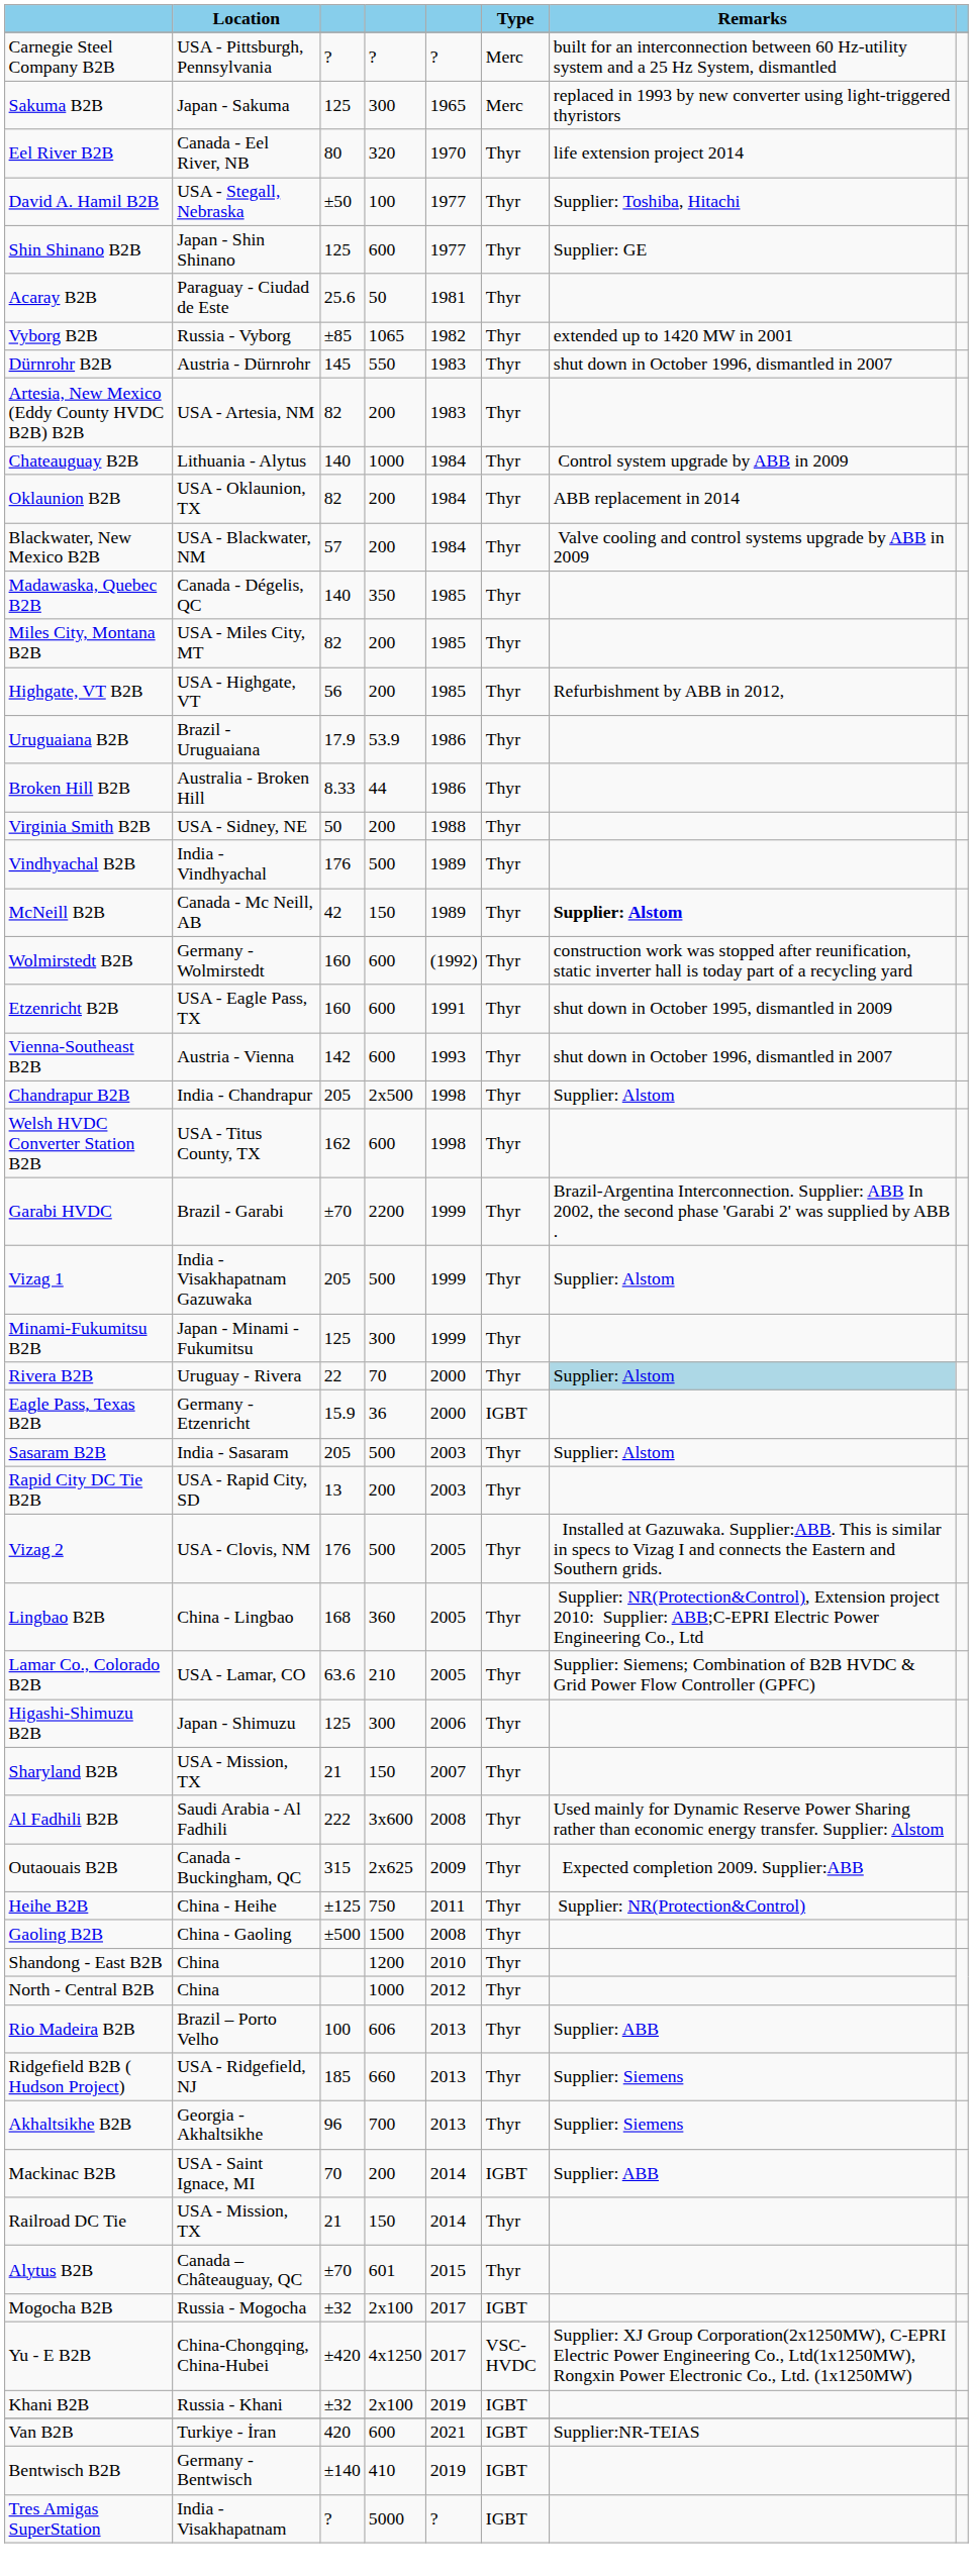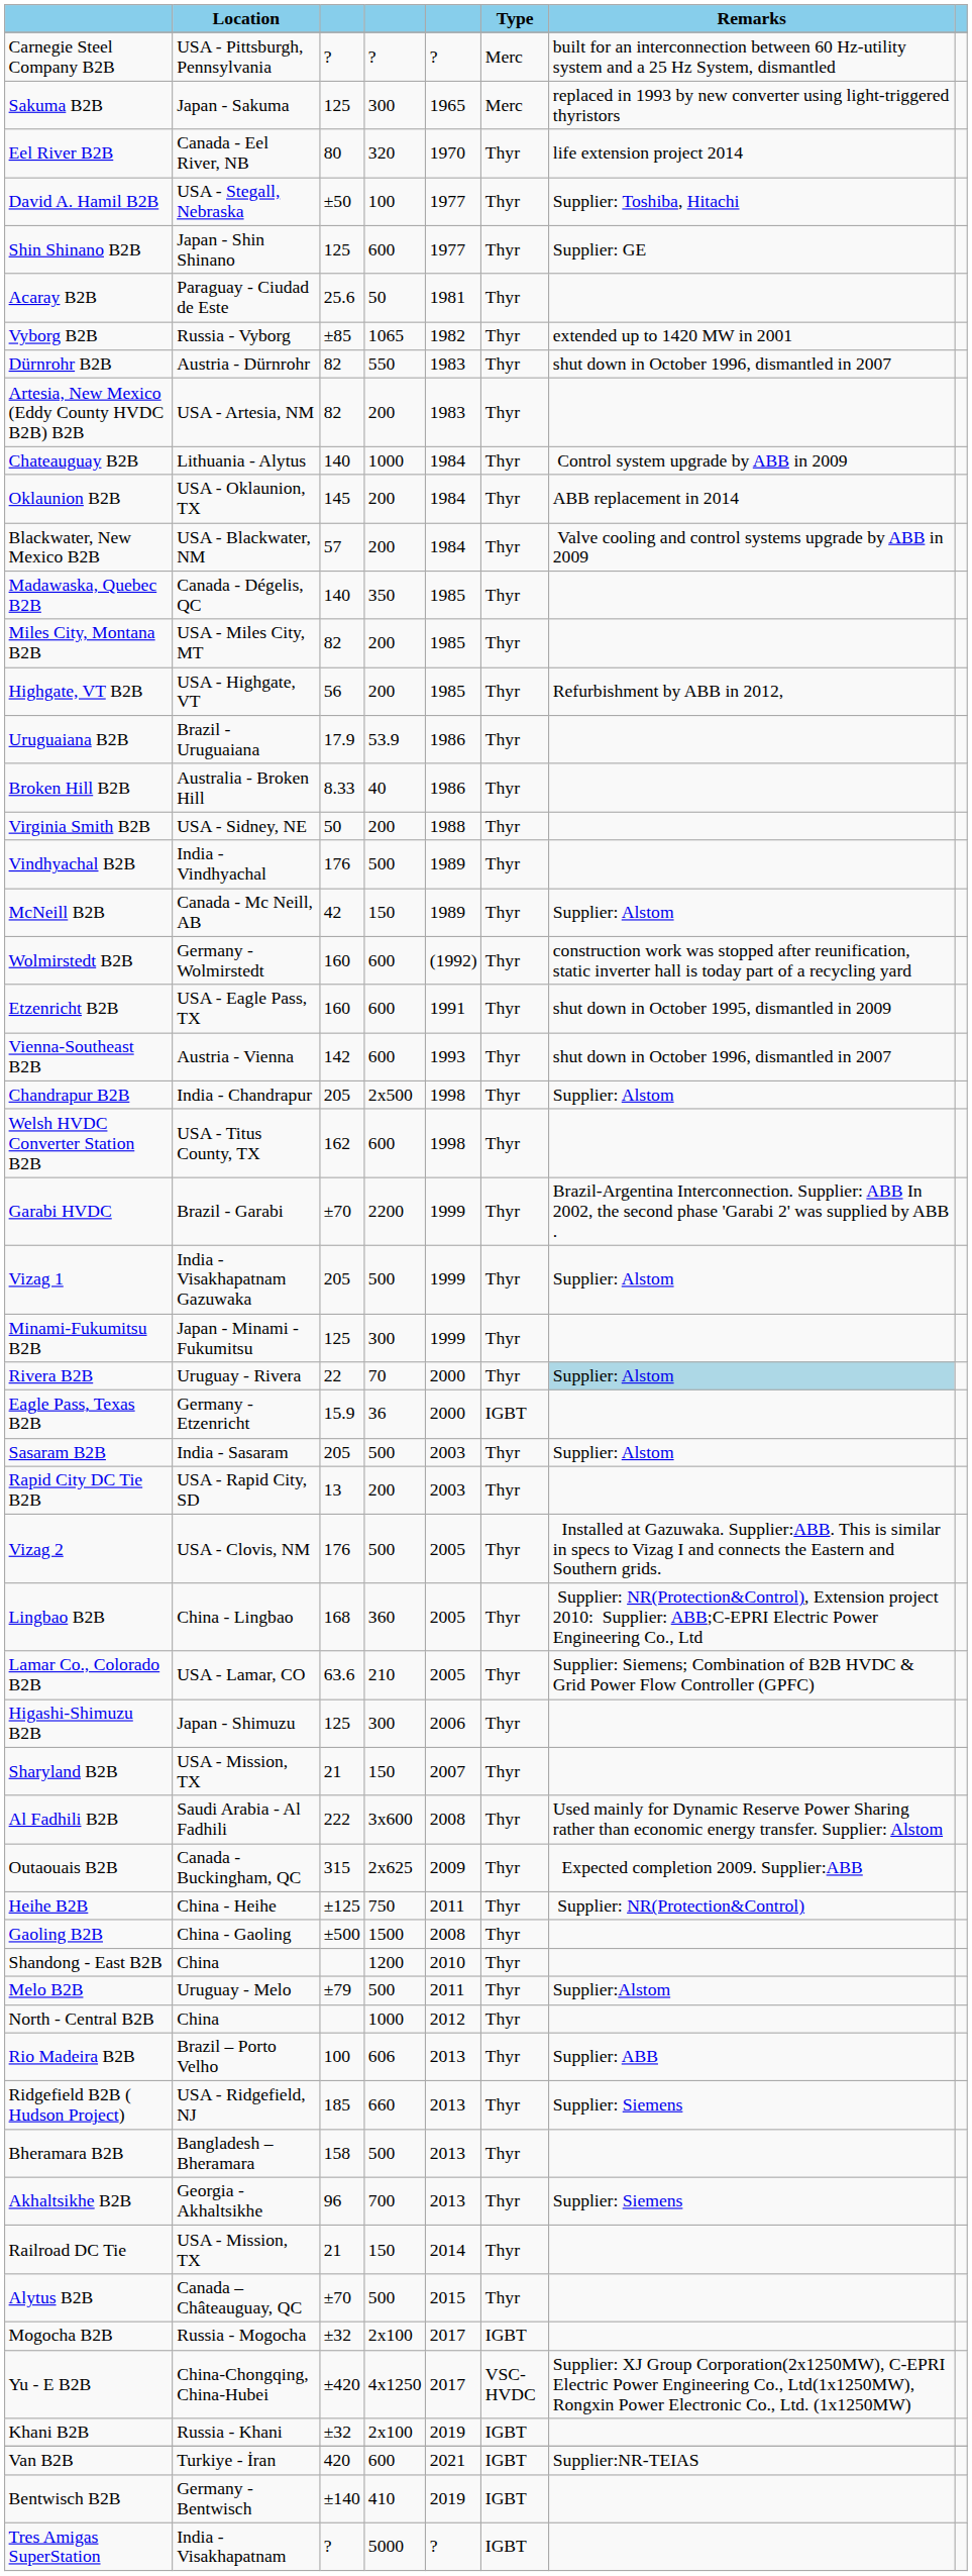 <table class="wikitable sortable">
 <tr>
 <th style="background-color: #87CEEB"><br></th>
 <th style="background-color: #87CEEB">Location <br></th>
 <th style="background-color: #87CEEB" data-sort-type="number"><br></th>
 <th style="background-color: #87CEEB"><br></th>
 <th style="background-color: #87CEEB"><br></th>
 <th style="background-color: #87CEEB">Type<br></th>
 <th style="background-color: #87CEEB" class="unsortable">Remarks<br></th>
 <th style="background-color: #87CEEB" class="unsortable"><br></th>
 </tr>
 <tr>
 </tr>
 <tr>
 </tr>
 <tr>
 <td>Carnegie Steel Company B2B</td>
 <td>USA -  Pittsburgh, Pennsylvania</td>
 <td>?</td>
 <td>?</td>
 <td>?</td>
 <td>Merc</td>
 <td>built for an interconnection between 60 Hz-utility system and a 25 Hz System, dismantled</td>
 <td></td>
 </tr>
 <tr>
 <td><a href='#'>Sakuma</a> B2B</td>
 <td>Japan - Sakuma <br></td>
 <td>125</td>
 <td>300</td>
 <td>1965</td>
 <td>Merc</td>
 <td>replaced in 1993 by new converter using light-triggered thyristors</td>
 <td></td>
 </tr>
 <tr>
 <td><a href='#'>Eel River B2B</a></td>
 <td>Canada - Eel River, NB <br></td>
 <td>80</td>
 <td>320</td>
 <td>1970</td>
 <td>Thyr</td>
 <td>life extension project 2014 </td>
 <td></td>
 </tr>
 <tr>
 <td><a href='#'>David A. Hamil B2B</a></td>
 <td>USA - <a href='#'>Stegall, Nebraska</a> <br></td>
 <td>±50</td>
 <td>100</td>
 <td>1977</td>
 <td>Thyr</td>
 <td>Supplier: <a href='#'>Toshiba</a>, <a href='#'>Hitachi</a></td>
 <td> </td>
 </tr>
 <tr>
 <td><a href='#'>Shin Shinano</a> B2B</td>
 <td>Japan - Shin Shinano <br></td>
 <td>125</td>
 <td>600</td>
 <td>1977</td>
 <td>Thyr</td>
 <td>Supplier: GE</td>
 <td></td>
 </tr>
 <tr>
 <td><a href='#'>Acaray</a> B2B</td>
 <td>Paraguay - Ciudad de Este <br></td>
 <td>25.6</td>
 <td>50</td>
 <td>1981</td>
 <td>Thyr</td>
 <td> </td>
 <td></td>
 </tr>
 <tr>
 <td><a href='#'>Vyborg</a> B2B</td>
 <td>Russia - Vyborg <br></td>
 <td>±85</td>
 <td>1065</td>
 <td>1982</td>
 <td>Thyr</td>
 <td>extended up to 1420 MW in 2001</td>
 <td></td>
 </tr>
 <tr>
 <td><a href='#'>Dürnrohr</a> B2B</td>
 <td>Austria - Dürnrohr <br></td>
-<td>145</td>
+<td>82</td>
 <td>550</td>
 <td>1983</td>
 <td>Thyr</td>
 <td>shut down in October 1996, dismantled in 2007</td>
 <td></td>
 </tr>
 <tr>
 <td><a href='#'>Artesia, New Mexico</a> (Eddy County HVDC B2B) B2B</td>
 <td>USA - Artesia, NM <br></td>
 <td>82</td>
 <td>200</td>
 <td>1983</td>
 <td>Thyr</td>
 <td> </td>
 <td></td>
 </tr>
 <tr>
 <td><a href='#'>Chateauguay</a> B2B</td>
 <td>Lithuania - Alytus <br></td>
 <td>140</td>
 <td>1000</td>
 <td>1984</td>
 <td>Thyr</td>
 <td> Control system upgrade by <a href='#'>ABB</a> in 2009</td>
 <td></td>
 </tr>
 <tr>
 <td><a href='#'>Oklaunion</a> B2B</td>
 <td>USA - Oklaunion, TX <br></td>
-<td>82</td>
+<td>145</td>
 <td>200</td>
 <td>1984</td>
 <td>Thyr</td>
 <td>ABB replacement in 2014</td>
 <td><br> </td>
 </tr>
 <tr>
 <td>Blackwater, New Mexico B2B</td>
 <td>USA - Blackwater, NM <br></td>
 <td>57</td>
 <td>200</td>
 <td>1984</td>
 <td>Thyr</td>
 <td> Valve cooling and control systems upgrade by <a href='#'>ABB</a> in 2009</td>
 <td></td>
 </tr>
 <tr>
 <td><a href='#'>Madawaska, Quebec B2B</a></td>
 <td>Canada - Dégelis, QC <br></td>
 <td>140</td>
 <td>350</td>
 <td>1985</td>
 <td>Thyr</td>
 <td> </td>
 <td></td>
 </tr>
 <tr>
 <td><a href='#'>Miles City, Montana</a> B2B</td>
 <td>USA - Miles City, MT <br></td>
 <td>82</td>
 <td>200</td>
 <td>1985</td>
 <td>Thyr</td>
 <td> </td>
 <td></td>
 </tr>
 <tr>
 <td><a href='#'>Highgate, VT</a> B2B</td>
 <td>USA - Highgate, VT <br></td>
 <td>56</td>
 <td>200</td>
 <td>1985</td>
 <td>Thyr</td>
 <td>Refurbishment by ABB in 2012,</td>
 <td> </td>
 </tr>
 <tr>
 <td><a href='#'>Uruguaiana</a> B2B</td>
 <td>Brazil - Uruguaiana <br></td>
 <td>17.9</td>
 <td>53.9</td>
 <td>1986</td>
 <td>Thyr</td>
 <td></td>
 <td> </td>
 </tr>
 <tr>
 <td><a href='#'>Broken Hill</a> B2B</td>
 <td>Australia - Broken Hill <br></td>
 <td>8.33</td>
-<td>44</td>
+<td>40</td>
 <td>1986</td>
 <td>Thyr</td>
 <td> </td>
 <td></td>
 </tr>
 <tr>
 <td><a href='#'>Virginia Smith</a> B2B</td>
 <td>USA - Sidney, NE <br></td>
 <td>50</td>
 <td>200</td>
 <td>1988</td>
 <td>Thyr</td>
 <td> </td>
 <td></td>
 </tr>
 <tr>
 <td><a href='#'>Vindhyachal</a> B2B</td>
 <td>India - Vindhyachal <br></td>
 <td>176</td>
 <td>500</td>
 <td>1989</td>
 <td>Thyr</td>
 <td> </td>
 <td></td>
 </tr>
 <tr>
 <td><a href='#'>McNeill</a> B2B</td>
 <td>Canada - Mc Neill, AB <br></td>
 <td>42</td>
 <td>150</td>
 <td>1989</td>
 <td>Thyr</td>
-<td><strong>Supplier: <a href='#'>Alstom</a></strong></td>
+<td>Supplier: <a href='#'>Alstom</a></td>
 <td></td>
 </tr>
 <tr>
 <td><a href='#'>Wolmirstedt</a> B2B</td>
 <td>Germany - Wolmirstedt <br></td>
 <td>160</td>
 <td>600</td>
 <td>(1992)</td>
 <td>Thyr</td>
 <td>construction work was stopped after reunification, static inverter hall is today part of a recycling yard</td>
 <td></td>
 </tr>
 <tr>
 <td><a href='#'>Etzenricht</a> B2B</td>
 <td>USA - Eagle Pass, TX <br></td>
 <td>160</td>
 <td>600</td>
 <td>1991</td>
 <td>Thyr</td>
 <td>shut down in October 1995, dismantled in 2009</td>
 <td></td>
 </tr>
 <tr>
 <td><a href='#'>Vienna-Southeast</a> B2B</td>
 <td>Austria - Vienna <br></td>
 <td>142</td>
 <td>600</td>
 <td>1993</td>
 <td>Thyr</td>
 <td>shut down in October 1996, dismantled in 2007</td>
 <td></td>
 </tr>
 <tr>
 <td><a href='#'>Chandrapur B2B</a></td>
 <td>India - Chandrapur <br></td>
 <td>205</td>
 <td>2x500</td>
 <td>1998</td>
 <td>Thyr</td>
 <td>Supplier: <a href='#'>Alstom</a></td>
 <td></td>
 </tr>
 <tr>
 <td><a href='#'>Welsh HVDC Converter Station</a> B2B</td>
 <td>USA - Titus County,  TX <br></td>
 <td>162</td>
 <td>600</td>
 <td>1998</td>
 <td>Thyr</td>
 <td> </td>
 <td></td>
 </tr>
 <tr>
 <td><a href='#'>Garabi HVDC</a></td>
 <td>Brazil - Garabi <br></td>
 <td>±70</td>
 <td>2200</td>
 <td>1999</td>
 <td>Thyr</td>
 <td>Brazil-Argentina Interconnection. Supplier: <a href='#'>ABB</a> In 2002, the second phase 'Garabi 2' was supplied by ABB .</td>
 <td></td>
 </tr>
 <tr>
 <td><a href='#'>Vizag 1</a></td>
 <td>India - Visakhapatnam Gazuwaka <br></td>
 <td>205</td>
 <td>500</td>
 <td>1999</td>
 <td>Thyr</td>
 <td>Supplier: <a href='#'>Alstom</a></td>
 <td></td>
 </tr>
 <tr>
 <td><a href='#'>Minami-Fukumitsu</a> B2B</td>
 <td>Japan - Minami - Fukumitsu <br></td>
 <td>125</td>
 <td>300</td>
 <td>1999</td>
 <td>Thyr</td>
 <td> </td>
 <td></td>
 </tr>
 <tr>
 <td><a href='#'>Rivera B2B</a></td>
 <td>Uruguay - Rivera<br> </td>
 <td>22</td>
 <td>70</td>
 <td>2000</td>
 <td>Thyr</td>
 <td style="background: lightblue;">Supplier: <a href='#'>Alstom</a></td>
 <td></td>
 </tr>
 <tr>
 <td><a href='#'>Eagle Pass, Texas</a> B2B</td>
 <td>Germany - Etzenricht <br></td>
 <td>15.9</td>
 <td>36</td>
 <td>2000</td>
 <td>IGBT</td>
 <td> </td>
 <td></td>
 </tr>
 <tr>
 <td><a href='#'>Sasaram B2B</a></td>
 <td>India - Sasaram <br></td>
 <td>205</td>
 <td>500</td>
 <td>2003</td>
 <td>Thyr</td>
 <td>Supplier: <a href='#'>Alstom</a></td>
 <td></td>
 </tr>
 <tr>
 <td><a href='#'>Rapid City DC Tie</a> B2B</td>
 <td>USA - Rapid City, SD <br></td>
 <td>13</td>
 <td>200</td>
 <td>2003</td>
 <td>Thyr</td>
 <td></td>
 <td></td>
 </tr>
 <tr>
 <td><a href='#'>Vizag 2</a></td>
 <td>USA - Clovis, NM</td>
 <td>176</td>
 <td>500</td>
 <td>2005</td>
 <td>Thyr</td>
 <td>  Installed at Gazuwaka. Supplier:<a href='#'>ABB</a>. This is similar in specs to Vizag I and connects the Eastern and Southern grids.</td>
 <td></td>
 </tr>
 <tr>
 <td><a href='#'>Lingbao</a> B2B</td>
 <td>China - Lingbao <br></td>
 <td>168</td>
 <td>360</td>
 <td>2005</td>
 <td>Thyr</td>
 <td> Supplier: <a href='#'>NR(Protection&Control)</a>, Extension project 2010:  Supplier: <a href='#'>ABB</a>;C-EPRI Electric Power Engineering Co., Ltd</td>
 <td></td>
 </tr>
 <tr>
 <td><a href='#'>Lamar Co., Colorado</a> B2B</td>
 <td>USA - Lamar, CO <br></td>
 <td>63.6</td>
 <td>210</td>
 <td>2005</td>
 <td>Thyr</td>
 <td>Supplier: Siemens; Combination of B2B HVDC & Grid Power Flow Controller (GPFC)</td>
 <td></td>
 </tr>
 <tr>
 <td><a href='#'>Higashi-Shimuzu</a> B2B</td>
 <td>Japan - Shimuzu <br></td>
 <td>125</td>
 <td>300</td>
 <td>2006</td>
 <td>Thyr</td>
 <td> </td>
 <td></td>
 </tr>
 <tr>
 <td><a href='#'>Sharyland</a> B2B</td>
 <td>USA - Mission, TX <br></td>
 <td>21</td>
 <td>150</td>
 <td>2007</td>
 <td>Thyr</td>
 <td> </td>
 <td></td>
 </tr>
 <tr>
 <td><a href='#'>Al Fadhili</a> B2B</td>
 <td>Saudi Arabia - Al Fadhili <br></td>
 <td>222</td>
 <td>3x600</td>
 <td>2008</td>
 <td>Thyr</td>
 <td>Used mainly for Dynamic Reserve Power Sharing rather than economic energy transfer. Supplier: <a href='#'>Alstom</a></td>
 <td></td>
 </tr>
 <tr>
 <td>Outaouais B2B</td>
 <td>Canada - Buckingham, QC <br></td>
 <td>315</td>
 <td>2x625</td>
 <td>2009</td>
 <td>Thyr</td>
 <td>  Expected completion 2009. Supplier:<a href='#'>ABB</a></td>
 <td></td>
 </tr>
 <tr>
 <td><a href='#'>Heihe B2B</a></td>
 <td>China - Heihe <br></td>
 <td>±125</td>
 <td>750</td>
 <td>2011</td>
 <td>Thyr</td>
 <td> Supplier: <a href='#'>NR(Protection&Control)</a></td>
 <td></td>
 </tr>
 <tr>
 <td><a href='#'>Gaoling B2B</a></td>
 <td>China - Gaoling <br></td>
 <td>±500</td>
 <td>1500</td>
 <td>2008</td>
 <td>Thyr</td>
 <td></td>
 <td></td>
 </tr>
 <tr>
 <td>Shandong - East B2B</td>
 <td>China</td>
 <td></td>
 <td>1200</td>
 <td>2010</td>
 <td>Thyr</td>
 <td></td>
 </tr>
 <tr>
+<td><a href='#'>Melo B2B</a></td>
+<td>Uruguay - Melo <br></td>
+<td>±79</td>
+<td>500</td>
+<td>2011</td>
+<td>Thyr</td>
+<td>Supplier:<a href='#'>Alstom</a></td>
+<td></td>
+</tr>
+<tr>
 <td>North - Central B2B</td>
 <td>China</td>
 <td></td>
 <td>1000</td>
 <td>2012</td>
 <td>Thyr</td>
 <td></td>
 </tr>
 <tr>
 <td><a href='#'>Rio Madeira</a> B2B</td>
 <td>Brazil – Porto Velho <br></td>
 <td>100</td>
 <td>606</td>
 <td>2013</td>
 <td>Thyr</td>
 <td>Supplier: <a href='#'>ABB</a></td>
 <td></td>
 </tr>
 <tr>
 <td>Ridgefield B2B ( <a href='#'>Hudson Project</a>)</td>
 <td>USA - Ridgefield, NJ <br></td>
 <td>185</td>
 <td>660</td>
 <td>2013</td>
 <td>Thyr</td>
 <td>Supplier: <a href='#'>Siemens</a></td>
 <td></td>
 </tr>
 <tr>
+<td>Bheramara B2B</td>
+<td>Bangladesh – Bheramara  </td>
+<td>158</td>
+<td>500</td>
+<td>2013</td>
+<td>Thyr</td>
+<td></td>
+<td></td>
+</tr>
+<tr>
 <td><a href='#'>Akhaltsikhe</a> B2B</td>
 <td>Georgia - Akhaltsikhe <br></td>
 <td>96</td>
 <td>700</td>
 <td>2013</td>
 <td>Thyr</td>
 <td>Supplier: <a href='#'>Siemens</a></td>
-<td></td>
-</tr>
-<tr>
-<td>Mackinac B2B</td>
-<td>USA - Saint Ignace, MI <br></td>
-<td>70</td>
-<td>200</td>
-<td>2014</td>
-<td>IGBT</td>
-<td>Supplier: <a href='#'>ABB</a></td>
 <td></td>
 </tr>
 <tr>
 <td>Railroad DC Tie</td>
 <td>USA - Mission, TX <br></td>
 <td>21</td>
 <td>150</td>
 <td>2014</td>
 <td>Thyr</td>
 <td> </td>
 <td></td>
 </tr>
 <tr>
 <td><a href='#'>Alytus</a> B2B</td>
 <td>Canada – Châteauguay, QC <br></td>
 <td>±70</td>
-<td>601</td>
+<td>500</td>
 <td>2015</td>
 <td>Thyr</td>
 <td></td>
 <td></td>
 </tr>
 <tr>
 <td>Mogocha B2B</td>
 <td>Russia - Mogocha <br></td>
 <td>±32</td>
 <td>2x100</td>
 <td>2017</td>
 <td>IGBT</td>
 <td> </td>
 <td></td>
 </tr>
 <tr>
 <td>Yu - E B2B</td>
 <td>China-Chongqing, China-Hubei</td>
 <td>±420</td>
 <td>4x1250</td>
 <td>2017</td>
 <td>VSC-HVDC</td>
 <td>Supplier: XJ Group Corporation(2x1250MW), C-EPRI Electric Power Engineering Co., Ltd(1x1250MW), Rongxin Power Electronic Co., Ltd. (1x1250MW)</td>
 <td></td>
 </tr>
 <tr>
 <td>Khani B2B</td>
 <td>Russia - Khani <br></td>
 <td>±32</td>
 <td>2x100</td>
 <td>2019</td>
 <td>IGBT</td>
 <td> </td>
 <td></td>
 </tr>
 <tr>
 </tr>
 <tr>
 <td>Van B2B</td>
 <td>Turkiye - İran <br></td>
 <td>420</td>
 <td>600</td>
 <td>2021</td>
 <td>IGBT</td>
 <td>Supplier:NR-TEIAS</td>
 <td> </td>
 </tr>
 <tr>
 <td>Bentwisch B2B</td>
 <td>Germany - Bentwisch <br></td>
 <td>±140</td>
 <td>410</td>
 <td>2019</td>
 <td>IGBT</td>
 <td> </td>
 </tr>
 <tr>
 <td><a href='#'>Tres Amigas SuperStation</a></td>
 <td>India - Visakhapatnam <br></td>
 <td>?</td>
 <td>5000</td>
 <td>?</td>
 <td>IGBT</td>
 <td></td>
 <td></td>
 </tr>
 </table>
